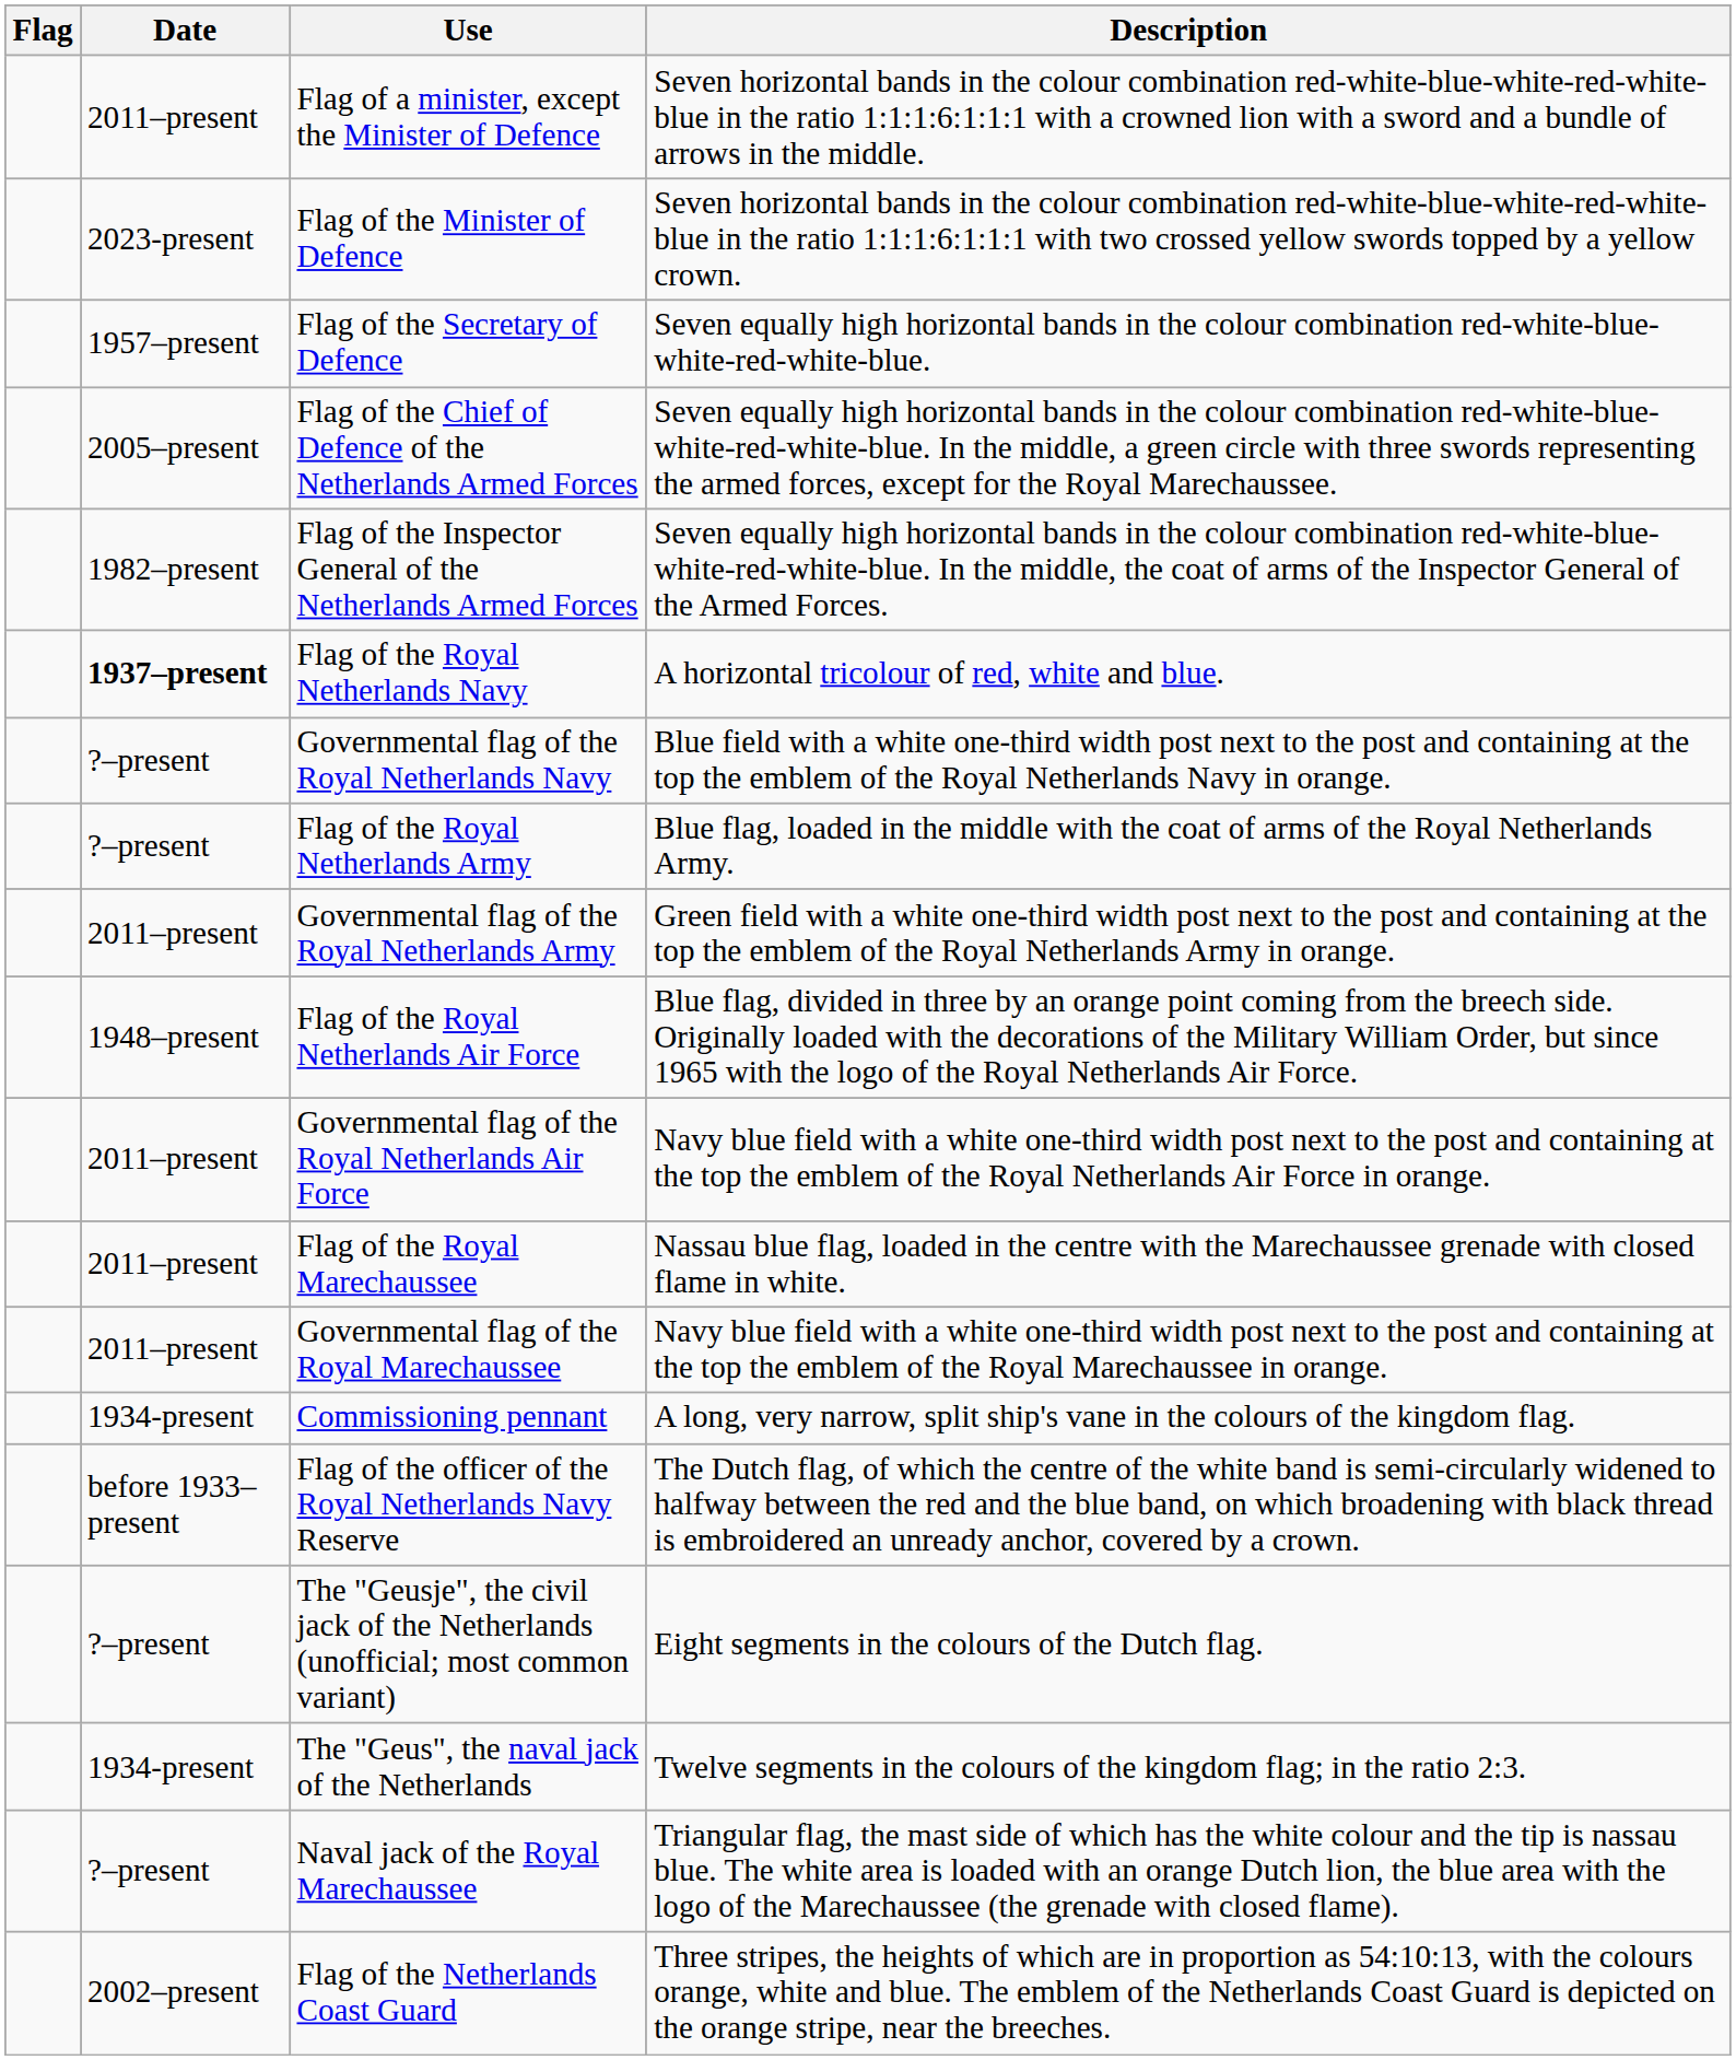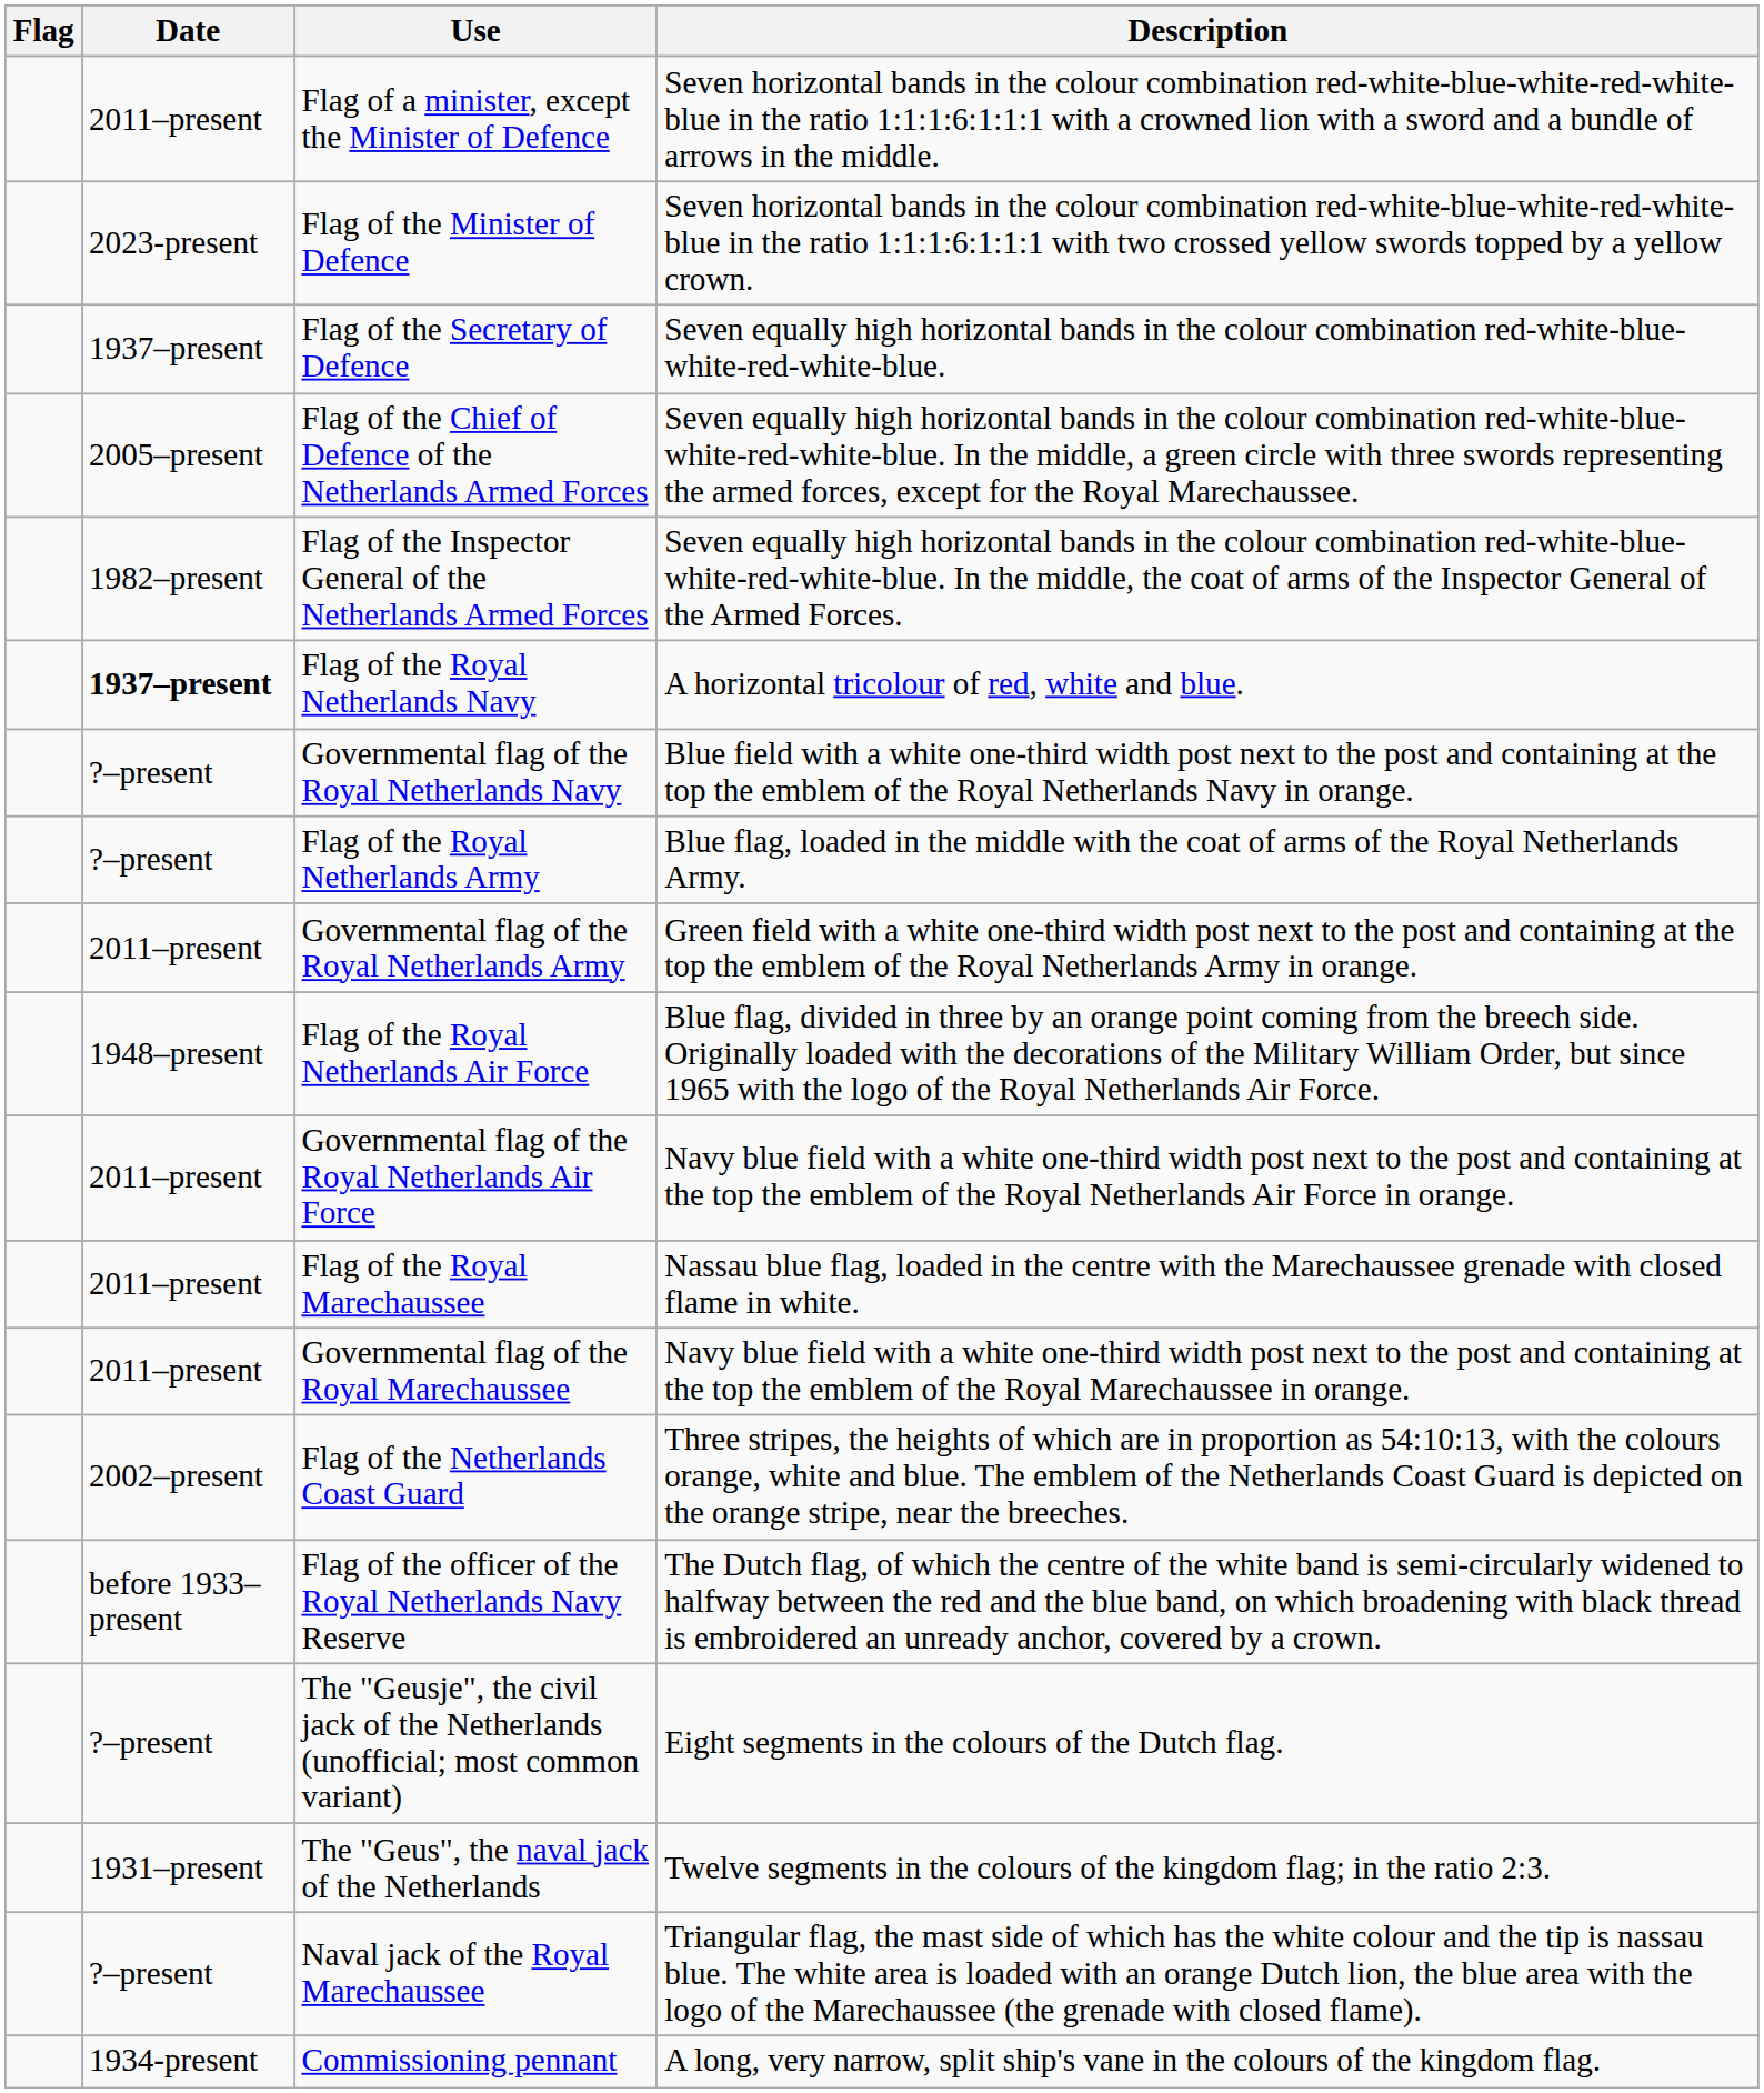 <table class="wikitable">
 <tr style="background:#efefef;">
 <th>Flag</th>
 <th style="width:150px;">Date</th>
 <th style="width:250px;">Use</th>
 <th style="width:1024px;">Description</th>
 </tr>
 <tr>
 <td></td>
 <td>2011–present</td>
 <td>Flag of a <a href='#'>minister</a>, except the <a href='#'>Minister of Defence</a></td>
 <td>Seven horizontal bands in the colour combination red-white-blue-white-red-white-blue in the ratio 1:1:1:6:1:1:1 with a crowned lion with a sword and a bundle of arrows in the middle.</td>
 </tr>
 <tr>
 <td></td>
 <td>2023-present</td>
 <td>Flag of the <a href='#'>Minister of Defence</a></td>
 <td>Seven horizontal bands in the colour combination red-white-blue-white-red-white-blue in the ratio 1:1:1:6:1:1:1 with two crossed yellow swords topped by a yellow crown.</td>
 </tr>
 <tr>
 <td></td>
-<td>1957–present</td>
+<td>1937–present</td>
 <td>Flag of the <a href='#'>Secretary of Defence</a></td>
 <td>Seven equally high horizontal bands in the colour combination red-white-blue-white-red-white-blue.</td>
 </tr>
 <tr>
 <td></td>
 <td>2005–present</td>
 <td>Flag of the <a href='#'>Chief of Defence</a> of the <a href='#'>Netherlands Armed Forces</a></td>
 <td>Seven equally high horizontal bands in the colour combination red-white-blue-white-red-white-blue. In the middle, a green circle with three swords representing the armed forces, except for the Royal Marechaussee.</td>
 </tr>
 <tr>
 <td></td>
 <td>1982–present</td>
 <td>Flag of the Inspector General of the <a href='#'>Netherlands Armed Forces</a></td>
 <td>Seven equally high horizontal bands in the colour combination red-white-blue-white-red-white-blue. In the middle, the coat of arms of the Inspector General of the Armed Forces.</td>
 </tr>
 <tr>
 <td></td>
 <td><strong>1937–present</strong></td>
 <td>Flag of the <a href='#'>Royal Netherlands Navy</a></td>
 <td>A horizontal <a href='#'>tricolour</a> of <a href='#'>red</a>, <a href='#'>white</a> and <a href='#'>blue</a>.</td>
 </tr>
 <tr>
 <td></td>
 <td>?–present</td>
 <td>Governmental flag of the <a href='#'>Royal Netherlands Navy</a></td>
 <td>Blue field with a white one-third width post next to the post and containing at the top the emblem of the Royal Netherlands Navy in orange.</td>
 </tr>
 <tr>
 <td></td>
 <td>?–present</td>
 <td>Flag of the <a href='#'>Royal Netherlands Army</a></td>
 <td>Blue flag, loaded in the middle with the coat of arms of the Royal Netherlands Army.</td>
 </tr>
 <tr>
 <td></td>
 <td>2011–present</td>
 <td>Governmental flag of the <a href='#'>Royal Netherlands Army</a></td>
 <td>Green field with a white one-third width post next to the post and containing at the top the emblem of the Royal Netherlands Army in orange.</td>
 </tr>
 <tr>
 <td></td>
 <td>1948–present</td>
 <td>Flag of the <a href='#'>Royal Netherlands Air Force</a></td>
 <td>Blue flag, divided in three by an orange point coming from the breech side. Originally loaded with the decorations of the Military William Order, but since 1965 with the logo of the Royal Netherlands Air Force.</td>
 </tr>
 <tr>
 <td></td>
 <td>2011–present</td>
 <td>Governmental flag of the <a href='#'>Royal Netherlands Air Force</a></td>
 <td>Navy blue field with a white one-third width post next to the post and containing at the top the emblem of the Royal Netherlands Air Force in orange.</td>
 </tr>
 <tr>
 <td></td>
 <td>2011–present</td>
 <td>Flag of the <a href='#'>Royal Marechaussee</a></td>
 <td>Nassau blue flag, loaded in the centre with the Marechaussee grenade with closed flame in white.</td>
 </tr>
 <tr>
 <td></td>
 <td>2011–present</td>
 <td>Governmental flag of the <a href='#'>Royal Marechaussee</a></td>
 <td>Navy blue field with a white one-third width post next to the post and containing at the top the emblem of the Royal Marechaussee in orange.</td>
 </tr>
 <tr>
 <td></td>
-<td>1934-present</td>
-<td><a href='#'>Commissioning pennant</a></td>
-<td>A long, very narrow, split ship's vane in the colours of the kingdom flag.</td>
+<td>2002–present</td>
+<td>Flag of the <a href='#'>Netherlands Coast Guard</a></td>
+<td>Three stripes, the heights of which are in proportion as 54:10:13, with the colours orange, white and blue. The emblem of the Netherlands Coast Guard is depicted on the orange stripe, near the breeches.</td>
 </tr>
 <tr>
 <td></td>
 <td>before 1933–present</td>
 <td>Flag of the officer of the <a href='#'>Royal Netherlands Navy</a> Reserve</td>
 <td>The Dutch flag, of which the centre of the white band is semi-circularly widened to halfway between the red and the blue band, on which broadening with black thread is embroidered an unready anchor, covered by a crown.</td>
 </tr>
 <tr>
 <td></td>
 <td>?–present</td>
 <td>The "Geusje", the civil jack of the Netherlands (unofficial; most common variant)</td>
 <td>Eight segments in the colours of the Dutch flag.</td>
 </tr>
 <tr>
 <td></td>
-<td>1934-present</td>
+<td>1931–present</td>
 <td>The "Geus", the <a href='#'>naval jack</a> of the Netherlands</td>
 <td>Twelve segments in the colours of the kingdom flag; in the ratio 2:3.</td>
 </tr>
 <tr>
 <td></td>
 <td>?–present</td>
 <td>Naval jack of the <a href='#'>Royal Marechaussee</a></td>
 <td>Triangular flag, the mast side of which has the white colour and the tip is nassau blue. The white area is loaded with an orange Dutch lion, the blue area with the logo of the Marechaussee (the grenade with closed flame).</td>
 </tr>
 <tr>
 <td></td>
-<td>2002–present</td>
-<td>Flag of the <a href='#'>Netherlands Coast Guard</a></td>
-<td>Three stripes, the heights of which are in proportion as 54:10:13, with the colours orange, white and blue. The emblem of the Netherlands Coast Guard is depicted on the orange stripe, near the breeches.</td>
+<td>1934-present</td>
+<td><a href='#'>Commissioning pennant</a></td>
+<td>A long, very narrow, split ship's vane in the colours of the kingdom flag.</td>
 </tr>
 </table>
